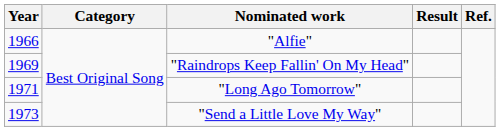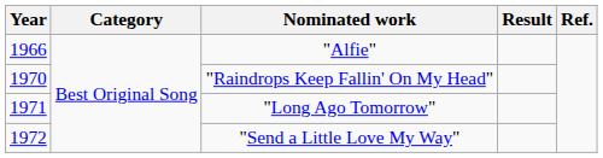 <table class="wikitable plainrowheaders" style="text-align:center;">
 <tr>
 <th>Year</th>
 <th>Category</th>
 <th>Nominated work</th>
 <th>Result</th>
 <th>Ref.</th>
 </tr>
 <tr>
 <td><a href='#'>1966</a></td>
 <td rowspan="4"><a href='#'>Best Original Song</a></td>
 <td>"<a href='#'>Alfie</a>"  <br> </td>
 <td></td>
 <td align="center" rowspan="4"></td>
 </tr>
 <tr>
-<td><a href='#'>1969</a></td>
+<td><a href='#'>1970</a></td>
 <td>"<a href='#'>Raindrops Keep Fallin' On My Head</a>"  <br> </td>
 <td></td>
 </tr>
 <tr>
 <td><a href='#'>1971</a></td>
 <td>"<a href='#'>Long Ago Tomorrow</a>"  <br> </td>
 <td></td>
 </tr>
 <tr>
-<td><a href='#'>1973</a></td>
+<td><a href='#'>1972</a></td>
 <td>"<a href='#'>Send a Little Love My Way</a>"  <br> </td>
 <td></td>
 </tr>
 </table>
